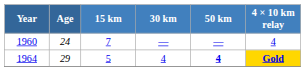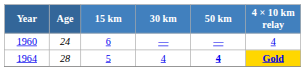 <table class="wikitable" style="font-size:95%; text-align:center; border:grey solid 1px; border-collapse:collapse; background:#ffffff;">
 <tr>
 <th style="background-color:#369; color:white; width:60px;"> Year </th>
 <th style="background-color:#369; color:white; width:40px;"> Age </th>
 <th style="background-color:#4180be; color:white; width:75px;"> 15 km </th>
 <th style="background-color:#4180be; color:white; width:75px;"> 30 km </th>
 <th style="background-color:#4180be; color:white; width:75px;"> 50 km </th>
 <th style="background-color:#4180be; color:white; width:75px;"> 4 × 10 km <br> relay </th>
 </tr>
 <tr>
 <td><a href='#'>1960</a></td>
 <td><em>24</em></td>
-<td><a href='#'>7</a></td>
+<td><a href='#'>6</a></td>
 <td><a href='#'>—</a></td>
 <td><a href='#'>—</a></td>
 <td><a href='#'>4</a></td>
 </tr>
 <tr>
 <td><a href='#'>1964</a></td>
-<td><em>29</em></td>
+<td><em>28</em></td>
 <td><a href='#'>5</a></td>
 <td><a href='#'>4</a></td>
 <td><strong><a href='#'>4</a></strong></td>
 <td style="background:gold;"><a href='#'><strong>Gold</strong></a></td>
 </tr>
 <tr>
 </tr>
 </table>
